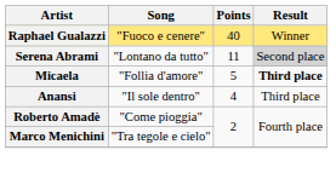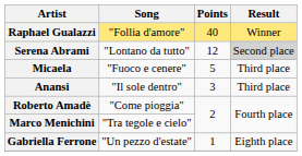 <table class="wikitable plainrowheaders" style="text-align:center">
 <tr>
 <th scope="col">Artist</th>
 <th scope="col">Song</th>
 <th scope="col">Points</th>
 <th scope="col">Result</th>
 </tr>
 <tr style="background:#ffe87c;">
 <th scope="row">Raphael Gualazzi</th>
-<td>"Fuoco e cenere"</td>
+<td>"Follia d'amore"</td>
 <td>40</td>
 <td>Winner</td>
 </tr>
 <tr>
 <th scope="row">Serena Abrami</th>
 <td>"Lontano da tutto"</td>
-<td>11</td>
+<td>12</td>
 <td style="background: lightgrey;">Second place</td>
 </tr>
 <tr>
 <th scope="row">Micaela</th>
-<td>"Follia d'amore"</td>
+<td>"Fuoco e cenere"</td>
 <td>5</td>
-<td><strong>Third place</strong></td>
+<td>Third place</td>
 </tr>
 <tr>
 <th scope="row">Anansi</th>
 <td>"Il sole dentro"</td>
-<td>4</td>
+<td>3</td>
 <td>Third place</td>
 </tr>
 <tr>
 <th scope="row">Roberto Amadè</th>
 <td>"Come pioggia"</td>
 <td rowspan="2">2</td>
 <td rowspan="2">Fourth place</td>
 </tr>
 <tr>
 <th scope="row">Marco Menichini</th>
 <td>"Tra tegole e cielo"</td>
 </tr>
 <tr>
+<th scope="row">Gabriella Ferrone</th>
+<td>"Un pezzo d'estate"</td>
+<td>1</td>
+<td>Eighth place</td>
+</tr>
+<tr>
 </tr>
 </table>
